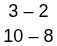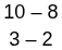 <table style="text-align:center">
 <tr>
 <th width=200></th>
 <th width=100></th>
 <th width=200></th>
 </tr>
 <tr>
 <td align=right><strong></strong></td>
-<td>3 – 2</td>
+<td>10 – 8</td>
 <td align=left></td>
 </tr>
 <tr>
 <td align=right><strong></strong></td>
-<td>10 – 8</td>
+<td>3 – 2</td>
 <td align=left></td>
 </tr>
 </table>
